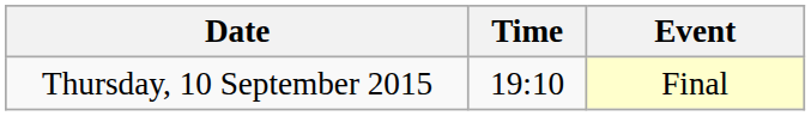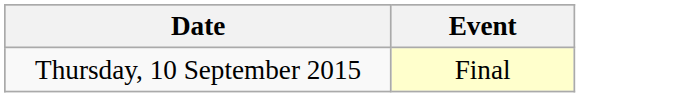 <table class = "wikitable" style="text-align:center;">
 <tr>
 <th width=220>Date</th>
-<th width=50>Time</th>
 <th width=100>Event</th>
 </tr>
 <tr>
 <td>Thursday, 10 September 2015</td>
-<td>19:10</td>
 <td bgcolor=ffffcc>Final</td>
 </tr>
 </table>
